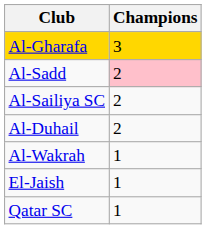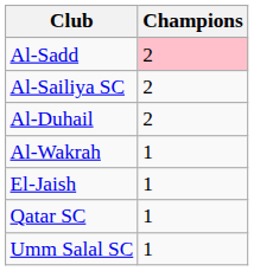 <table class="wikitable sortable">
 <tr>
 <th>Club</th>
 <th>Champions</th>
-</tr>
-<tr ! style="background:gold;">
-<td><a href='#'>Al-Gharafa</a></td>
-<td>3</td>
 </tr>
 <tr>
 <td><a href='#'>Al-Sadd</a></td>
 <td style="background: pink;">2</td>
 </tr>
 <tr>
 <td><a href='#'>Al-Sailiya SC</a></td>
 <td>2</td>
 </tr>
 <tr>
 <td><a href='#'>Al-Duhail</a></td>
 <td>2</td>
 </tr>
 <tr>
 <td><a href='#'>Al-Wakrah</a></td>
 <td>1</td>
 </tr>
 <tr>
 <td><a href='#'>El-Jaish</a></td>
 <td>1</td>
 </tr>
 <tr>
 <td><a href='#'>Qatar SC</a></td>
 <td>1</td>
 </tr>
+<tr>
+<td><a href='#'>Umm Salal SC</a></td>
+<td>1</td>
+</tr>
 </table>
